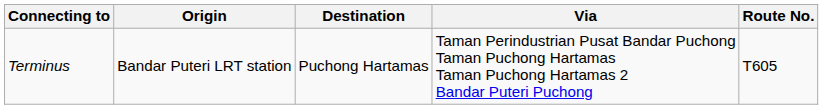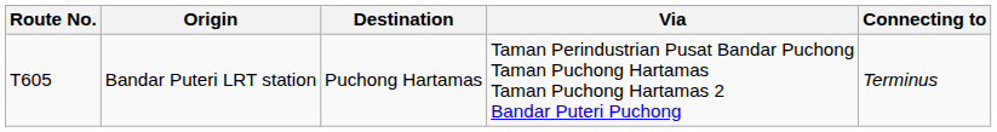 <table class="wikitable">
 <tr>
-<th>Connecting to</th>
+<th>Route No.</th>
 <th>Origin</th>
 <th>Destination</th>
 <th>Via</th>
-<th>Route No.</th>
+<th>Connecting to</th>
 </tr>
 <tr>
-<td><em>Terminus</em></td>
+<td>T605</td>
 <td> Bandar Puteri LRT station</td>
 <td>Puchong Hartamas</td>
 <td>Taman Perindustrian Pusat Bandar Puchong <br> Taman Puchong Hartamas <br> Taman Puchong Hartamas 2 <br> <a href='#'>Bandar Puteri Puchong</a></td>
-<td>T605</td>
+<td><em>Terminus</em></td>
 </tr>
 </table>
